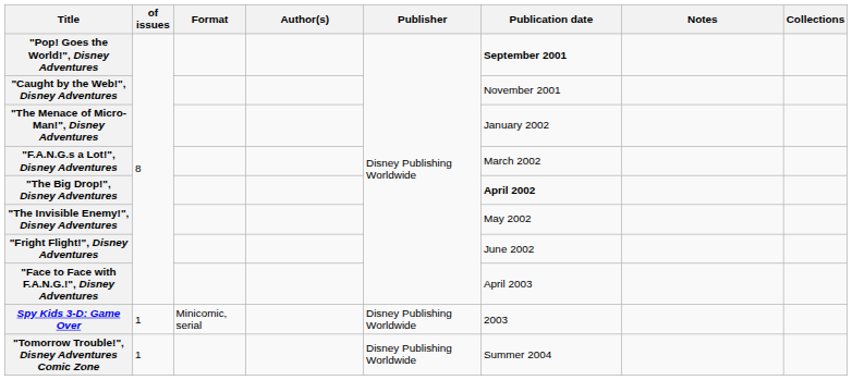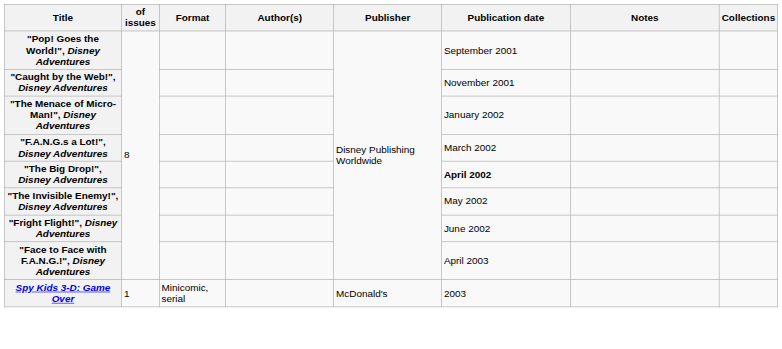 <table class="wikitable">
 <tr>
 <th>Title</th>
 <th style="width:40pt"> of issues</th>
 <th style="width:75pt">Format</th>
 <th style="width:125pt">Author(s)</th>
 <th style="width:125pt">Publisher</th>
 <th style="width:150pt">Publication date</th>
 <th style="width:175pt">Notes</th>
 <th>Collections</th>
 </tr>
 <tr>
 <th>"Pop! Goes the World!", <em>Disney Adventures</em></th>
 <td rowspan="8">8</td>
 <td></td>
 <td></td>
 <td rowspan="8">Disney Publishing Worldwide</td>
-<td><strong>September 2001</strong></td>
+<td>September 2001</td>
 <td></td>
 <td></td>
 </tr>
 <tr>
 <th>"Caught by the Web!", <em>Disney Adventures</em></th>
 <td></td>
 <td></td>
 <td>November 2001</td>
 <td></td>
 <td></td>
 </tr>
 <tr>
 <th>"The Menace of Micro-Man!", <em>Disney Adventures</em></th>
 <td></td>
 <td></td>
 <td>January 2002</td>
 <td></td>
 <td></td>
 </tr>
 <tr>
 <th>"F.A.N.G.s a Lot!", <em>Disney Adventures</em></th>
 <td></td>
 <td></td>
 <td>March 2002</td>
 <td></td>
 <td></td>
 </tr>
 <tr>
 <th>"The Big Drop!", <em>Disney Adventures</em></th>
 <td></td>
 <td></td>
 <td><strong>April 2002</strong></td>
 <td></td>
 <td></td>
 </tr>
 <tr>
 <th>"The Invisible Enemy!", <em>Disney Adventures</em></th>
 <td></td>
 <td></td>
 <td>May 2002</td>
 <td></td>
 <td></td>
 </tr>
 <tr>
 <th>"Fright Flight!", <em>Disney Adventures</em></th>
 <td></td>
 <td></td>
 <td>June 2002</td>
 <td></td>
 <td></td>
 </tr>
 <tr>
 <th>"Face to Face with F.A.N.G.!", <em>Disney Adventures</em></th>
 <td></td>
 <td></td>
 <td>April 2003</td>
 <td></td>
 <td></td>
 </tr>
 <tr>
 <th><em><a href='#'>Spy Kids 3-D: Game Over</a></em></th>
 <td>1</td>
 <td>Minicomic, serial</td>
 <td></td>
-<td>Disney Publishing Worldwide</td>
+<td>McDonald's</td>
 <td>2003</td>
 <td></td>
 <td></td>
 </tr>
-<tr>
-<th>"Tomorrow Trouble!", <em>Disney Adventures Comic Zone</em></th>
-<td>1</td>
-<td></td>
-<td></td>
-<td>Disney Publishing Worldwide</td>
-<td>Summer 2004</td>
-<td></td>
-<td></td>
-</tr>
 </table>
